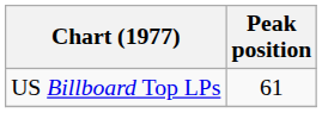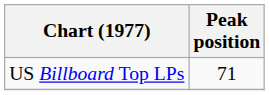 <table class="wikitable plainrowheaders">
 <tr>
 <th>Chart (1977)</th>
 <th>Peak<br>position</th>
 </tr>
 <tr>
 <td>US <a href='#'><em>Billboard</em> Top LPs</a></td>
-<td align="center">61</td>
+<td align="center">71</td>
 </tr>
 <tr>
 </tr>
 </table>
